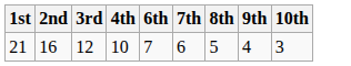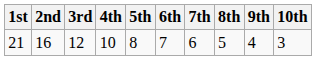 <table class="wikitable">
 <tr>
 <th>1st</th>
 <th>2nd</th>
 <th>3rd</th>
 <th>4th</th>
+<th>5th</th>
 <th>6th</th>
 <th>7th</th>
 <th>8th</th>
 <th>9th</th>
 <th>10th</th>
 </tr>
 <tr>
 <td>21</td>
 <td>16</td>
 <td>12</td>
 <td>10</td>
+<td>8</td>
 <td>7</td>
 <td>6</td>
 <td>5</td>
 <td>4</td>
 <td>3</td>
 </tr>
 </table>
